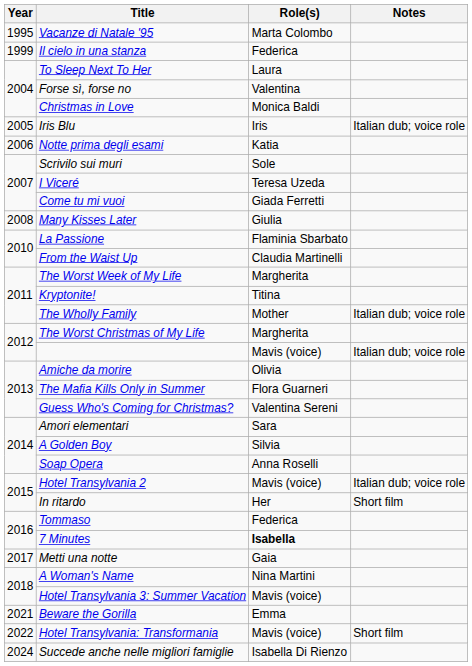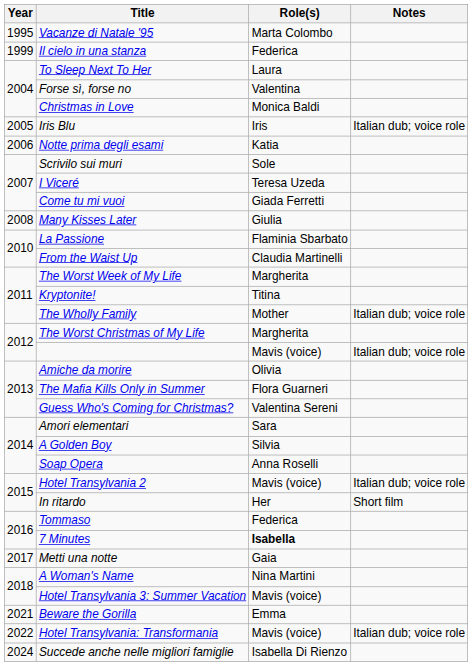 <table class="wikitable plainrowheaders sortable">
 <tr>
 <th scope="col">Year</th>
 <th scope="col">Title</th>
 <th scope="col">Role(s)</th>
 <th scope="col" class="unsortable">Notes</th>
 </tr>
 <tr>
 <td>1995</td>
 <td><em><a href='#'>Vacanze di Natale '95</a></em></td>
 <td>Marta Colombo</td>
 <td></td>
 </tr>
 <tr>
 <td>1999</td>
 <td><em><a href='#'>Il cielo in una stanza</a></em></td>
 <td>Federica</td>
 <td></td>
 </tr>
 <tr>
 <td rowspan="3">2004</td>
 <td><em><a href='#'>To Sleep Next To Her</a></em></td>
 <td>Laura</td>
 <td></td>
 </tr>
 <tr>
 <td><em>Forse sì, forse no</em></td>
 <td>Valentina</td>
 <td></td>
 </tr>
 <tr>
 <td><em><a href='#'>Christmas in Love</a></em></td>
 <td>Monica Baldi</td>
 <td></td>
 </tr>
 <tr>
 <td>2005</td>
 <td><em>Iris Blu</em></td>
 <td>Iris</td>
 <td>Italian dub; voice role</td>
 </tr>
 <tr>
 <td>2006</td>
 <td><em><a href='#'>Notte prima degli esami</a></em></td>
 <td>Katia</td>
 <td></td>
 </tr>
 <tr>
 <td rowspan="3">2007</td>
 <td><em>Scrivilo sui muri</em></td>
 <td>Sole</td>
 <td></td>
 </tr>
 <tr>
 <td><em><a href='#'>I Viceré</a></em></td>
 <td>Teresa Uzeda</td>
 <td></td>
 </tr>
 <tr>
 <td><em><a href='#'>Come tu mi vuoi</a></em></td>
 <td>Giada Ferretti</td>
 <td></td>
 </tr>
 <tr>
 <td>2008</td>
 <td><em><a href='#'>Many Kisses Later</a></em></td>
 <td>Giulia</td>
 <td></td>
 </tr>
 <tr>
 <td rowspan="2">2010</td>
 <td><em><a href='#'>La Passione</a></em></td>
 <td>Flaminia Sbarbato</td>
 <td></td>
 </tr>
 <tr>
 <td><em><a href='#'>From the Waist Up</a></em></td>
 <td>Claudia Martinelli</td>
 <td></td>
 </tr>
 <tr>
 <td rowspan="3">2011</td>
 <td><em><a href='#'>The Worst Week of My Life</a></em></td>
 <td>Margherita</td>
 <td></td>
 </tr>
 <tr>
 <td><em><a href='#'>Kryptonite!</a></em></td>
 <td>Titina</td>
 <td></td>
 </tr>
 <tr>
 <td><em><a href='#'>The Wholly Family</a></em></td>
 <td>Mother</td>
 <td>Italian dub; voice role</td>
 </tr>
 <tr>
 <td rowspan="2">2012</td>
 <td><em><a href='#'>The Worst Christmas of My Life</a></em></td>
 <td>Margherita</td>
 <td></td>
 </tr>
 <tr>
 <td></td>
 <td>Mavis (voice)</td>
 <td>Italian dub; voice role</td>
 </tr>
 <tr>
 <td rowspan="3">2013</td>
 <td><em><a href='#'>Amiche da morire</a></em></td>
 <td>Olivia</td>
 <td></td>
 </tr>
 <tr>
 <td><em><a href='#'>The Mafia Kills Only in Summer</a></em></td>
 <td>Flora Guarneri</td>
 <td></td>
 </tr>
 <tr>
 <td><em><a href='#'>Guess Who's Coming for Christmas?</a></em></td>
 <td>Valentina Sereni</td>
 <td></td>
 </tr>
 <tr>
 <td rowspan="3">2014</td>
 <td><em>Amori elementari</em></td>
 <td>Sara</td>
 <td></td>
 </tr>
 <tr>
 <td><em><a href='#'>A Golden Boy</a></em></td>
 <td>Silvia</td>
 <td></td>
 </tr>
 <tr>
 <td><em><a href='#'>Soap Opera</a></em></td>
 <td>Anna Roselli</td>
 <td></td>
 </tr>
 <tr>
 <td rowspan="2">2015</td>
 <td><em><a href='#'>Hotel Transylvania 2</a></em></td>
 <td>Mavis (voice)</td>
 <td>Italian dub; voice role</td>
 </tr>
 <tr>
 <td><em>In ritardo</em></td>
 <td>Her</td>
 <td>Short film</td>
 </tr>
 <tr>
 <td rowspan="2">2016</td>
 <td><em><a href='#'>Tommaso</a></em></td>
 <td>Federica</td>
 <td></td>
 </tr>
 <tr>
 <td><em><a href='#'>7 Minutes</a></em></td>
 <td><strong>Isabella</strong></td>
 <td></td>
 </tr>
 <tr>
 <td>2017</td>
 <td><em>Metti una notte</em></td>
 <td>Gaia</td>
 <td></td>
 </tr>
 <tr>
 <td rowspan="2">2018</td>
 <td><em><a href='#'>A Woman's Name</a></em></td>
 <td>Nina Martini</td>
 <td></td>
 </tr>
 <tr>
 <td><em><a href='#'>Hotel Transylvania 3: Summer Vacation</a></em></td>
 <td>Mavis (voice)</td>
 <td></td>
 </tr>
 <tr>
 <td>2021</td>
 <td><em><a href='#'>Beware the Gorilla</a></em></td>
 <td>Emma</td>
 <td></td>
 </tr>
 <tr>
 <td>2022</td>
 <td><em><a href='#'>Hotel Transylvania: Transformania</a></em></td>
 <td>Mavis (voice)</td>
-<td>Short film</td>
+<td>Italian dub; voice role</td>
 </tr>
 <tr>
 <td>2024</td>
 <td><em>Succede anche nelle migliori famiglie</em></td>
 <td>Isabella Di Rienzo</td>
 <td></td>
 </tr>
 </table>
